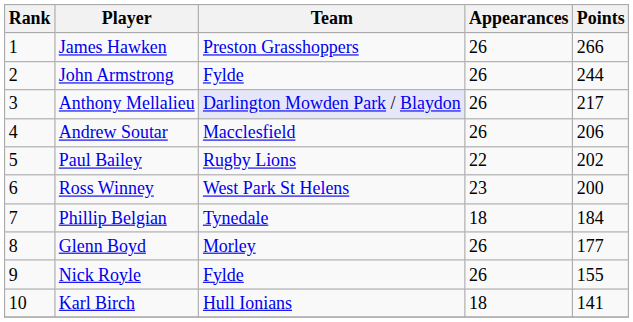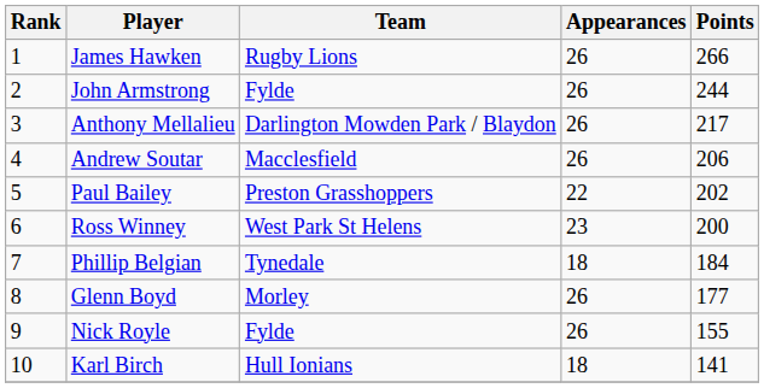 <table class="wikitable">
 <tr>
 <th>Rank</th>
 <th>Player</th>
 <th>Team</th>
 <th>Appearances</th>
 <th>Points</th>
 </tr>
 <tr>
 <td>1</td>
 <td> <a href='#'>James Hawken</a></td>
-<td><a href='#'>Preston Grasshoppers</a></td>
+<td><a href='#'>Rugby Lions</a></td>
 <td>26</td>
 <td>266</td>
 </tr>
 <tr>
 <td>2</td>
 <td> <a href='#'>John Armstrong</a></td>
 <td><a href='#'>Fylde</a></td>
 <td>26</td>
 <td>244</td>
 </tr>
 <tr>
 <td>3</td>
 <td> <a href='#'>Anthony Mellalieu</a></td>
-<td style="background: lavender;"><a href='#'>Darlington Mowden Park</a> / <a href='#'>Blaydon</a></td>
+<td><a href='#'>Darlington Mowden Park</a> / <a href='#'>Blaydon</a></td>
 <td>26</td>
 <td>217</td>
 </tr>
 <tr>
 <td>4</td>
 <td> <a href='#'>Andrew Soutar</a></td>
 <td><a href='#'>Macclesfield</a></td>
 <td>26</td>
 <td>206</td>
 </tr>
 <tr>
 <td>5</td>
 <td> <a href='#'>Paul Bailey</a></td>
-<td><a href='#'>Rugby Lions</a></td>
+<td><a href='#'>Preston Grasshoppers</a></td>
 <td>22</td>
 <td>202</td>
 </tr>
 <tr>
 <td>6</td>
 <td> <a href='#'>Ross Winney</a></td>
 <td><a href='#'>West Park St Helens</a></td>
 <td>23</td>
 <td>200</td>
 </tr>
 <tr>
 <td>7</td>
 <td> <a href='#'>Phillip Belgian</a></td>
 <td><a href='#'>Tynedale</a></td>
 <td>18</td>
 <td>184</td>
 </tr>
 <tr>
 <td>8</td>
 <td> <a href='#'>Glenn Boyd</a></td>
 <td><a href='#'>Morley</a></td>
 <td>26</td>
 <td>177</td>
 </tr>
 <tr>
 <td>9</td>
 <td> <a href='#'>Nick Royle</a></td>
 <td><a href='#'>Fylde</a></td>
 <td>26</td>
 <td>155</td>
 </tr>
 <tr>
 <td>10</td>
 <td> <a href='#'>Karl Birch</a></td>
 <td><a href='#'>Hull Ionians</a></td>
 <td>18</td>
 <td>141</td>
 </tr>
 <tr>
 </tr>
 </table>
